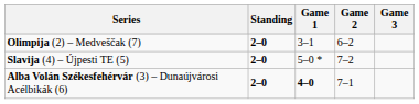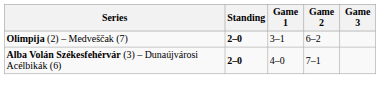 <table class="wikitable" width="600px">
 <tr style="background-color:#c0c0c0;">
 <th>Series</th>
 <th>Standing</th>
 <th>Game 1</th>
 <th>Game 2</th>
 <th>Game 3</th>
 </tr>
 <tr>
 <td><strong>Olimpija</strong> (2) – Medveščak (7)</td>
 <td><strong>2–0</strong></td>
 <td>3–1</td>
 <td>6–2</td>
 <td></td>
 </tr>
 <tr>
-<td><strong>Slavija</strong> (4) – Újpesti TE (5)</td>
-<td><strong>2–0</strong></td>
-<td>5–0 *</td>
-<td>7–2</td>
-<td></td>
-</tr>
-<tr>
 <td><strong>Alba Volán Székesfehérvár</strong> (3) – Dunaújvárosi Acélbikák (6)</td>
 <td><strong>2–0</strong></td>
-<td><strong>4–0</strong></td>
+<td>4–0</td>
 <td>7–1</td>
 <td></td>
 </tr>
 </table>
